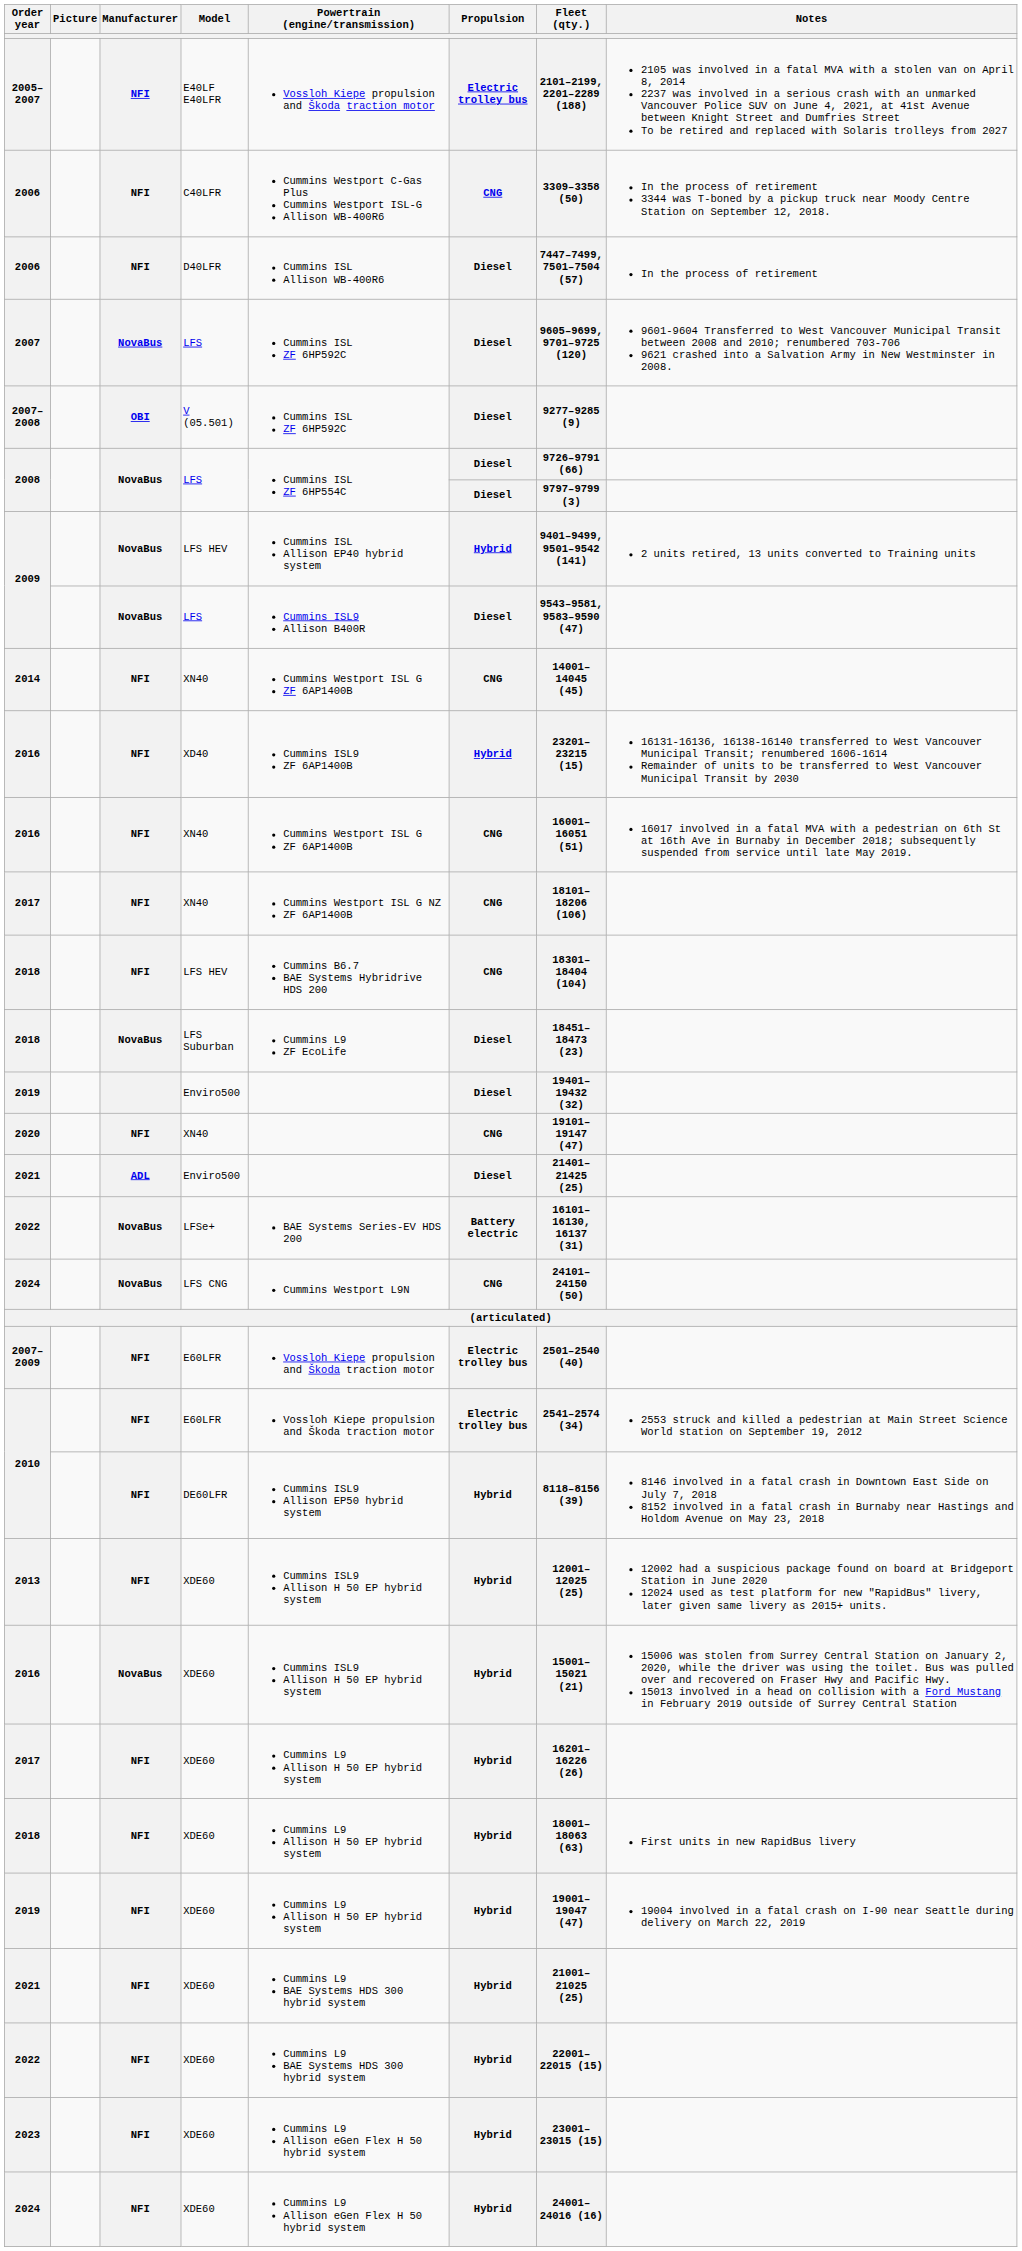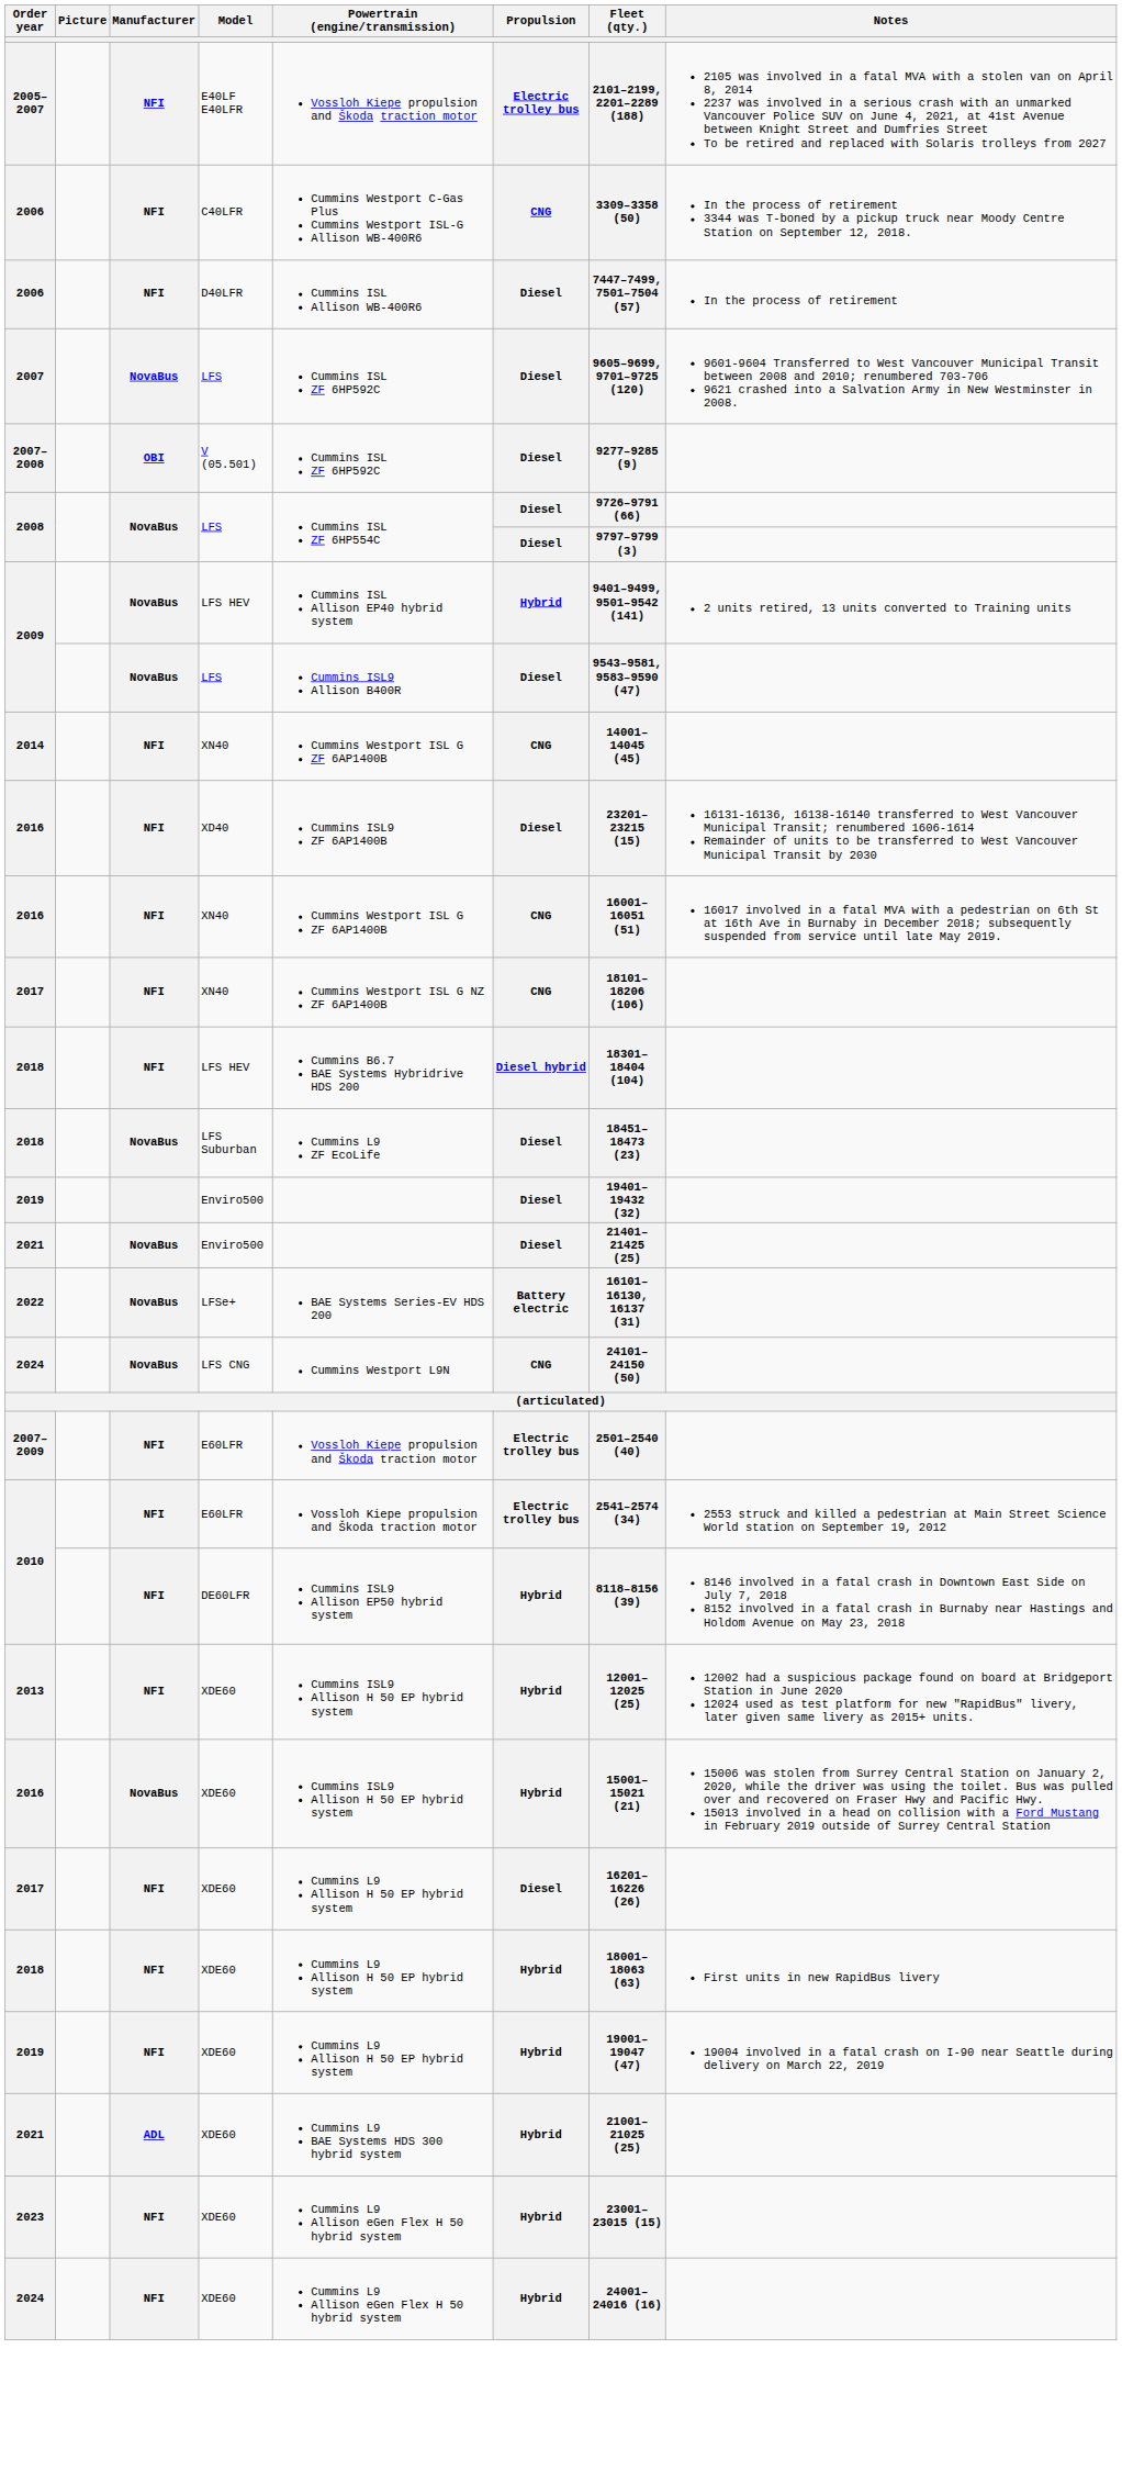 <table class="wikitable">
 <tr>
 <th>Order year</th>
 <th>Picture</th>
 <th>Manufacturer</th>
 <th>Model</th>
 <th>Powertrain (engine/transmission)</th>
 <th>Propulsion</th>
 <th>Fleet (qty.)</th>
 <th>Notes</th>
 </tr>
 <tr>
 <th colspan=8></th>
 </tr>
 <tr>
 <th>2005–2007</th>
 <td></td>
 <th><a href='#'>NFI</a></th>
 <td>E40LF<br>E40LFR</td>
 <td><br><ul><li><a href='#'>Vossloh Kiepe</a> propulsion and <a href='#'>Škoda</a> <a href='#'>traction motor</a></li></ul></td>
 <th><a href='#'>Electric trolley bus</a></th>
 <th>2101–2199, 2201–2289<br>(188)</th>
 <td><br><ul><li>2105 was involved in a fatal MVA with a stolen van on April 8, 2014</li><li>2237 was involved in a serious crash with an unmarked Vancouver Police SUV on June 4, 2021, at 41st Avenue between Knight Street and Dumfries Street</li><li>To be retired and replaced with Solaris trolleys from 2027</li></ul></td>
 </tr>
 <tr>
 <th>2006</th>
 <td></td>
 <th>NFI</th>
 <td>C40LFR</td>
 <td><br><ul><li>Cummins Westport C-Gas Plus</li><li>Cummins Westport ISL-G</li><li>Allison WB-400R6</li></ul></td>
 <th><a href='#'>CNG</a></th>
 <th>3309–3358<br>(50)</th>
 <td><br><ul><li>In the process of retirement</li><li>3344 was T-boned by a pickup truck near Moody Centre Station on September 12, 2018.</li></ul></td>
 </tr>
 <tr>
 <th>2006</th>
 <td></td>
 <th>NFI</th>
 <td>D40LFR</td>
 <td><br><ul><li>Cummins ISL</li><li>Allison WB-400R6</li></ul></td>
 <th>Diesel</th>
 <th>7447–7499, 7501–7504<br>(57)</th>
 <td><br><ul><li>In the process of retirement</li></ul></td>
 </tr>
 <tr>
 <th>2007</th>
 <td></td>
 <th><a href='#'>NovaBus</a></th>
 <td><a href='#'>LFS</a></td>
 <td><br><ul><li>Cummins ISL</li><li><a href='#'>ZF</a> 6HP592C</li></ul></td>
 <th>Diesel</th>
 <th>9605–9699, 9701–9725<br>(120)</th>
 <td><br><ul><li>9601-9604 Transferred to West Vancouver Municipal Transit between 2008 and 2010; renumbered 703-706</li><li>9621 crashed into a Salvation Army in New Westminster in 2008.</li></ul></td>
 </tr>
 <tr>
 <th>2007–2008</th>
 <td></td>
 <th><a href='#'>OBI</a></th>
 <td><a href='#'>V</a> (05.501)</td>
 <td><br><ul><li>Cummins ISL</li><li><a href='#'>ZF</a> 6HP592C</li></ul></td>
 <th>Diesel</th>
 <th>9277–9285<br>(9)</th>
 <td></td>
 </tr>
 <tr>
 <th rowspan="2">2008</th>
 <td rowspan="2"></td>
 <th rowspan="2">NovaBus</th>
 <td rowspan="2"><a href='#'>LFS</a></td>
 <td rowspan="2"><br><ul><li>Cummins ISL</li><li><a href='#'>ZF</a> 6HP554C</li></ul></td>
 <th>Diesel</th>
 <th>9726–9791<br>(66)</th>
 <td></td>
 </tr>
 <tr>
 <th>Diesel</th>
 <th>9797–9799<br>(3)</th>
 <td></td>
 </tr>
 <tr>
 <th rowspan="2">2009</th>
 <td></td>
 <th>NovaBus</th>
 <td>LFS HEV</td>
 <td><br><ul><li>Cummins ISL</li><li>Allison EP40 hybrid system</li></ul></td>
 <th><a href='#'>Hybrid</a></th>
 <th>9401–9499, 9501–9542<br>(141)</th>
 <td><br><ul><li>2 units retired, 13 units converted to Training units</li></ul></td>
 </tr>
 <tr>
 <td></td>
 <th>NovaBus</th>
 <td><a href='#'>LFS</a></td>
 <td><br><ul><li><a href='#'>Cummins ISL9</a></li><li>Allison B400R</li></ul></td>
 <th>Diesel</th>
 <th>9543–9581, 9583–9590<br>(47)</th>
 <td></td>
 </tr>
 <tr>
 <th>2014</th>
 <td></td>
 <th>NFI</th>
 <td>XN40</td>
 <td><br><ul><li>Cummins Westport ISL G</li><li><a href='#'>ZF</a> 6AP1400B</li></ul></td>
 <th>CNG</th>
 <th>14001–14045<br>(45)</th>
 <td></td>
 </tr>
 <tr>
 <th>2016</th>
 <td></td>
 <th>NFI</th>
 <td>XD40</td>
 <td><br><ul><li>Cummins ISL9</li><li>ZF 6AP1400B</li></ul></td>
-<th><a href='#'>Hybrid</a></th>
+<th>Diesel</th>
 <th>23201–23215<br>(15)</th>
 <td><br><ul><li>16131-16136, 16138-16140 transferred to West Vancouver Municipal Transit; renumbered 1606-1614</li><li>Remainder of units to be transferred to West Vancouver Municipal Transit by 2030</li></ul></td>
 </tr>
 <tr>
 <th>2016</th>
 <td></td>
 <th>NFI</th>
 <td>XN40</td>
 <td><br><ul><li>Cummins Westport ISL G</li><li>ZF 6AP1400B</li></ul></td>
 <th>CNG</th>
 <th>16001–16051<br>(51)</th>
 <td><br><ul><li>16017 involved in a fatal MVA with a pedestrian on 6th St at 16th Ave in Burnaby in December 2018; subsequently suspended from service until late May 2019.</li></ul></td>
 </tr>
 <tr>
 <th>2017</th>
 <td></td>
 <th>NFI</th>
 <td>XN40</td>
 <td><br><ul><li>Cummins Westport ISL G NZ</li><li>ZF 6AP1400B</li></ul></td>
 <th>CNG</th>
 <th>18101–18206<br>(106)</th>
 <td></td>
 </tr>
 <tr>
 <th>2018</th>
 <td></td>
 <th>NFI</th>
 <td>LFS HEV</td>
 <td><br><ul><li>Cummins B6.7</li><li>BAE Systems Hybridrive HDS 200</li></ul></td>
-<th>CNG</th>
+<th><a href='#'>Diesel hybrid</a></th>
 <th>18301–18404<br>(104)</th>
 <td></td>
 </tr>
 <tr>
 <th>2018</th>
 <td></td>
 <th>NovaBus</th>
 <td>LFS Suburban</td>
 <td><br><ul><li>Cummins L9</li><li>ZF EcoLife</li></ul></td>
 <th>Diesel</th>
 <th>18451–18473<br>(23)</th>
 <td></td>
 </tr>
 <tr>
 <th>2019</th>
 <td></td>
 <th></th>
 <td>Enviro500</td>
 <td></td>
 <th>Diesel</th>
 <th>19401–19432<br>(32)</th>
 <td></td>
 </tr>
 <tr>
-<th>2020</th>
-<td></td>
-<th>NFI</th>
-<td>XN40</td>
-<td></td>
-<th>CNG</th>
-<th>19101–19147<br>(47)</th>
-<td></td>
-</tr>
-<tr>
 <th>2021</th>
 <td></td>
-<th><a href='#'>ADL</a></th>
+<th>NovaBus</th>
 <td>Enviro500</td>
 <td></td>
 <th>Diesel</th>
 <th>21401–21425<br>(25)</th>
 <td></td>
 </tr>
 <tr>
 <th>2022</th>
 <td></td>
 <th>NovaBus</th>
 <td>LFSe+</td>
 <td><br><ul><li>BAE Systems Series-EV HDS 200</li></ul></td>
 <th>Battery electric</th>
 <th>16101–16130, 16137<br>(31)</th>
 <td></td>
 </tr>
 <tr>
 <th>2024</th>
 <td></td>
 <th>NovaBus</th>
 <td>LFS CNG</td>
 <td><br><ul><li>Cummins Westport L9N</li></ul></td>
 <th>CNG</th>
 <th>24101–24150<br>(50)</th>
 <td></td>
 </tr>
 <tr>
 <th colspan=8> (articulated)</th>
 </tr>
 <tr>
 <th>2007–2009</th>
 <td></td>
 <th>NFI</th>
 <td>E60LFR</td>
 <td><br><ul><li><a href='#'>Vossloh Kiepe</a> propulsion and <a href='#'>Škoda</a> traction motor</li></ul></td>
 <th>Electric trolley bus</th>
 <th>2501–2540<br>(40)</th>
 <td></td>
 </tr>
 <tr>
 <th rowspan="2">2010</th>
 <td></td>
 <th>NFI</th>
 <td>E60LFR</td>
 <td><br><ul><li>Vossloh Kiepe propulsion and Škoda traction motor</li></ul></td>
 <th>Electric trolley bus</th>
 <th>2541–2574<br>(34)</th>
 <td><br><ul><li>2553 struck and killed a pedestrian at Main Street Science World station on September 19, 2012</li></ul></td>
 </tr>
 <tr>
 <td></td>
 <th>NFI</th>
 <td>DE60LFR</td>
 <td><br><ul><li>Cummins ISL9</li><li>Allison EP50 hybrid system</li></ul></td>
 <th>Hybrid</th>
 <th>8118–8156<br>(39)</th>
 <td><br><ul><li>8146 involved in a fatal crash in Downtown East Side on July 7, 2018</li><li>8152 involved in a fatal crash in Burnaby near Hastings and Holdom Avenue on May 23, 2018</li></ul></td>
 </tr>
 <tr>
 <th>2013</th>
 <td></td>
 <th>NFI</th>
 <td>XDE60</td>
 <td><br><ul><li>Cummins ISL9</li><li>Allison H 50 EP hybrid system</li></ul></td>
 <th>Hybrid</th>
 <th>12001–12025<br>(25)</th>
 <td><br><ul><li>12002 had a suspicious package found on board at Bridgeport Station in June 2020</li><li>12024 used as test platform for new "RapidBus" livery, later given same livery as 2015+ units.</li></ul></td>
 </tr>
 <tr>
 <th>2016</th>
 <td></td>
 <th>NovaBus</th>
 <td>XDE60</td>
 <td><br><ul><li>Cummins ISL9</li><li>Allison H 50 EP hybrid system</li></ul></td>
 <th>Hybrid</th>
 <th>15001–15021<br>(21)</th>
 <td><br><ul><li>15006 was stolen from Surrey Central Station on January 2, 2020, while the driver was using the toilet. Bus was pulled over and recovered on Fraser Hwy and Pacific Hwy.</li><li>15013 involved in a head on collision with a <a href='#'>Ford Mustang</a> in February 2019 outside of Surrey Central Station</li></ul></td>
 </tr>
 <tr>
 <th>2017</th>
 <td></td>
 <th>NFI</th>
 <td>XDE60</td>
 <td><br><ul><li>Cummins L9</li><li>Allison H 50 EP hybrid system</li></ul></td>
-<th>Hybrid</th>
+<th>Diesel</th>
 <th>16201–16226<br>(26)</th>
 <td></td>
 </tr>
 <tr>
 <th>2018</th>
 <td></td>
 <th>NFI</th>
 <td>XDE60</td>
 <td><br><ul><li>Cummins L9</li><li>Allison H 50 EP hybrid system</li></ul></td>
 <th>Hybrid</th>
 <th>18001–18063<br>(63)</th>
 <td><br><ul><li>First units in new RapidBus livery</li></ul></td>
 </tr>
 <tr>
 <th>2019</th>
 <td></td>
 <th>NFI</th>
 <td>XDE60</td>
 <td><br><ul><li>Cummins L9</li><li>Allison H 50 EP hybrid system</li></ul></td>
 <th>Hybrid</th>
 <th>19001–19047<br>(47)</th>
 <td><br><ul><li>19004 involved in a fatal crash on I-90 near Seattle during delivery on March 22, 2019</li></ul></td>
 </tr>
 <tr>
 <th>2021</th>
 <td></td>
-<th>NFI</th>
+<th><a href='#'>ADL</a></th>
 <td>XDE60</td>
 <td><br><ul><li>Cummins L9</li><li>BAE Systems HDS 300 hybrid system</li></ul></td>
 <th>Hybrid</th>
 <th>21001–21025<br>(25)</th>
-<td></td>
-</tr>
-<tr>
-<th>2022</th>
-<td></td>
-<th>NFI</th>
-<td>XDE60</td>
-<td><br><ul><li>Cummins L9</li><li>BAE Systems HDS 300 hybrid system</li></ul></td>
-<th>Hybrid</th>
-<th>22001–22015 (15)</th>
 <td></td>
 </tr>
 <tr>
 <th>2023</th>
 <td></td>
 <th>NFI</th>
 <td>XDE60</td>
 <td><br><ul><li>Cummins L9</li><li>Allison eGen Flex H 50 hybrid system</li></ul></td>
 <th>Hybrid</th>
 <th>23001–23015 (15)</th>
 <td></td>
 </tr>
 <tr>
 <th>2024</th>
 <td></td>
 <th>NFI</th>
 <td>XDE60</td>
 <td><br><ul><li>Cummins L9</li><li>Allison eGen Flex H 50 hybrid system</li></ul></td>
 <th>Hybrid</th>
 <th>24001–24016 (16)</th>
 <td></td>
 </tr>
 </table>
